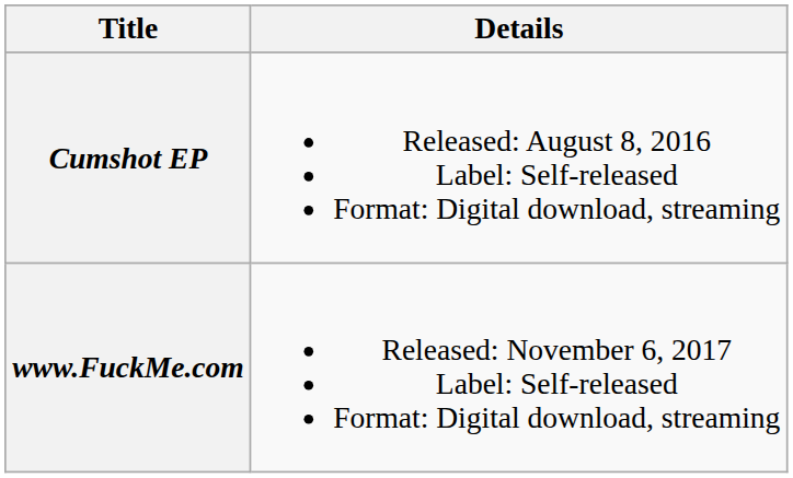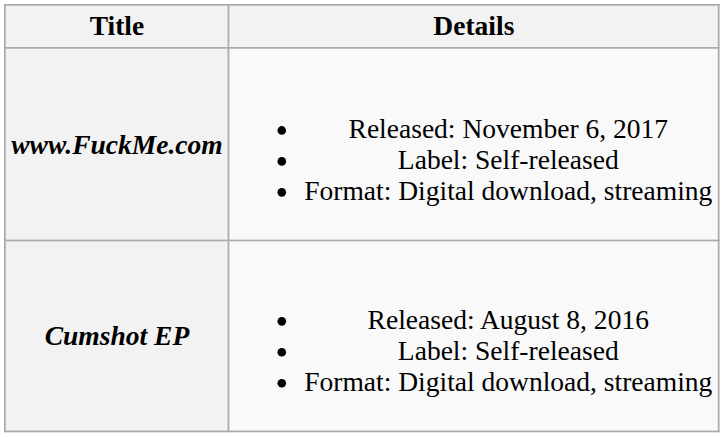 <table class="wikitable plainrowheaders" style="text-align:center;">
 <tr>
 <th scope="col" rowspan="1">Title</th>
 <th scope="col" rowspan="1">Details</th>
 </tr>
 <tr>
+<th scope="row"><em>www.FuckMe.com</em></th>
+<td><br><ul><li>Released: November 6, 2017</li><li>Label: Self-released</li><li>Format: Digital download, streaming</li></ul></td>
+</tr>
+<tr>
 <th scope="row"><em>Cumshot EP</em></th>
 <td><br><ul><li>Released: August 8, 2016</li><li>Label: Self-released</li><li>Format: Digital download, streaming</li></ul></td>
 </tr>
-<tr>
-<th scope="row"><em>www.FuckMe.com</em></th>
-<td><br><ul><li>Released: November 6, 2017</li><li>Label: Self-released</li><li>Format: Digital download, streaming</li></ul></td>
-</tr>
 </table>
